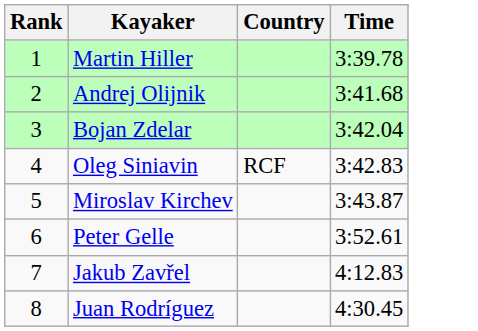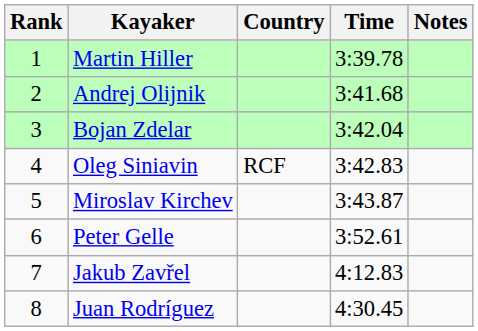 <table class="wikitable" style="text-align:center">
 <tr>
 <th>Rank</th>
 <th>Kayaker</th>
 <th>Country</th>
 <th>Time</th>
+<th>Notes</th>
 </tr>
 <tr bgcolor=bbffbb>
 <td>1</td>
 <td align="left"><a href='#'>Martin Hiller</a></td>
 <td align="left"></td>
 <td>3:39.78</td>
+<td></td>
 </tr>
 <tr bgcolor=bbffbb>
 <td>2</td>
 <td align="left"><a href='#'>Andrej Olijnik</a></td>
 <td align="left"></td>
 <td>3:41.68</td>
+<td></td>
 </tr>
 <tr bgcolor=bbffbb>
 <td>3</td>
 <td align="left"><a href='#'>Bojan Zdelar</a></td>
 <td align="left"></td>
 <td>3:42.04</td>
+<td></td>
 </tr>
 <tr>
 <td>4</td>
 <td align="left"><a href='#'>Oleg Siniavin</a></td>
 <td align="left"> RCF</td>
 <td>3:42.83</td>
+<td></td>
 </tr>
 <tr>
 <td>5</td>
 <td align="left"><a href='#'>Miroslav Kirchev</a></td>
 <td align="left"></td>
 <td>3:43.87</td>
+<td></td>
 </tr>
 <tr>
 <td>6</td>
 <td align="left"><a href='#'>Peter Gelle</a></td>
 <td align="left"></td>
 <td>3:52.61</td>
+<td></td>
 </tr>
 <tr>
 <td>7</td>
 <td align="left"><a href='#'>Jakub Zavřel</a></td>
 <td align="left"></td>
 <td>4:12.83</td>
+<td></td>
 </tr>
 <tr>
 <td>8</td>
 <td align="left"><a href='#'>Juan Rodríguez</a></td>
 <td align="left"></td>
 <td>4:30.45</td>
+<td></td>
 </tr>
 </table>
